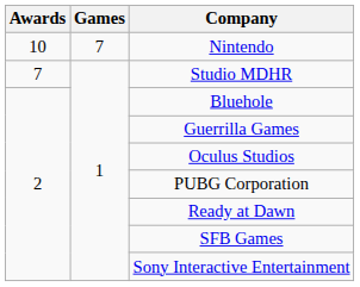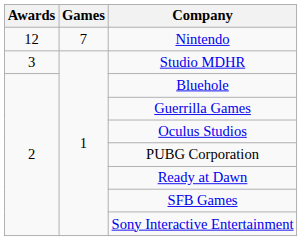 <table class="wikitable floatright" rowspan="2" style="text-align:center;" background: #f6e39c;>
 <tr>
 <th scope="col">Awards</th>
 <th scope="col">Games</th>
 <th scope="col">Company</th>
 </tr>
 <tr>
-<td>10</td>
+<td>12</td>
 <td>7</td>
 <td><a href='#'>Nintendo</a></td>
 </tr>
 <tr>
-<td>7</td>
+<td>3</td>
 <td rowspan=8>1</td>
 <td><a href='#'>Studio MDHR</a></td>
 </tr>
 <tr>
 <td rowspan=7>2</td>
 <td><a href='#'>Bluehole</a></td>
 </tr>
 <tr>
 <td><a href='#'>Guerrilla Games</a></td>
 </tr>
 <tr>
 <td><a href='#'>Oculus Studios</a></td>
 </tr>
 <tr>
 <td>PUBG Corporation</td>
 </tr>
 <tr>
 <td><a href='#'>Ready at Dawn</a></td>
 </tr>
 <tr>
 <td><a href='#'>SFB Games</a></td>
 </tr>
 <tr>
 <td><a href='#'>Sony Interactive Entertainment</a></td>
 </tr>
 </table>
